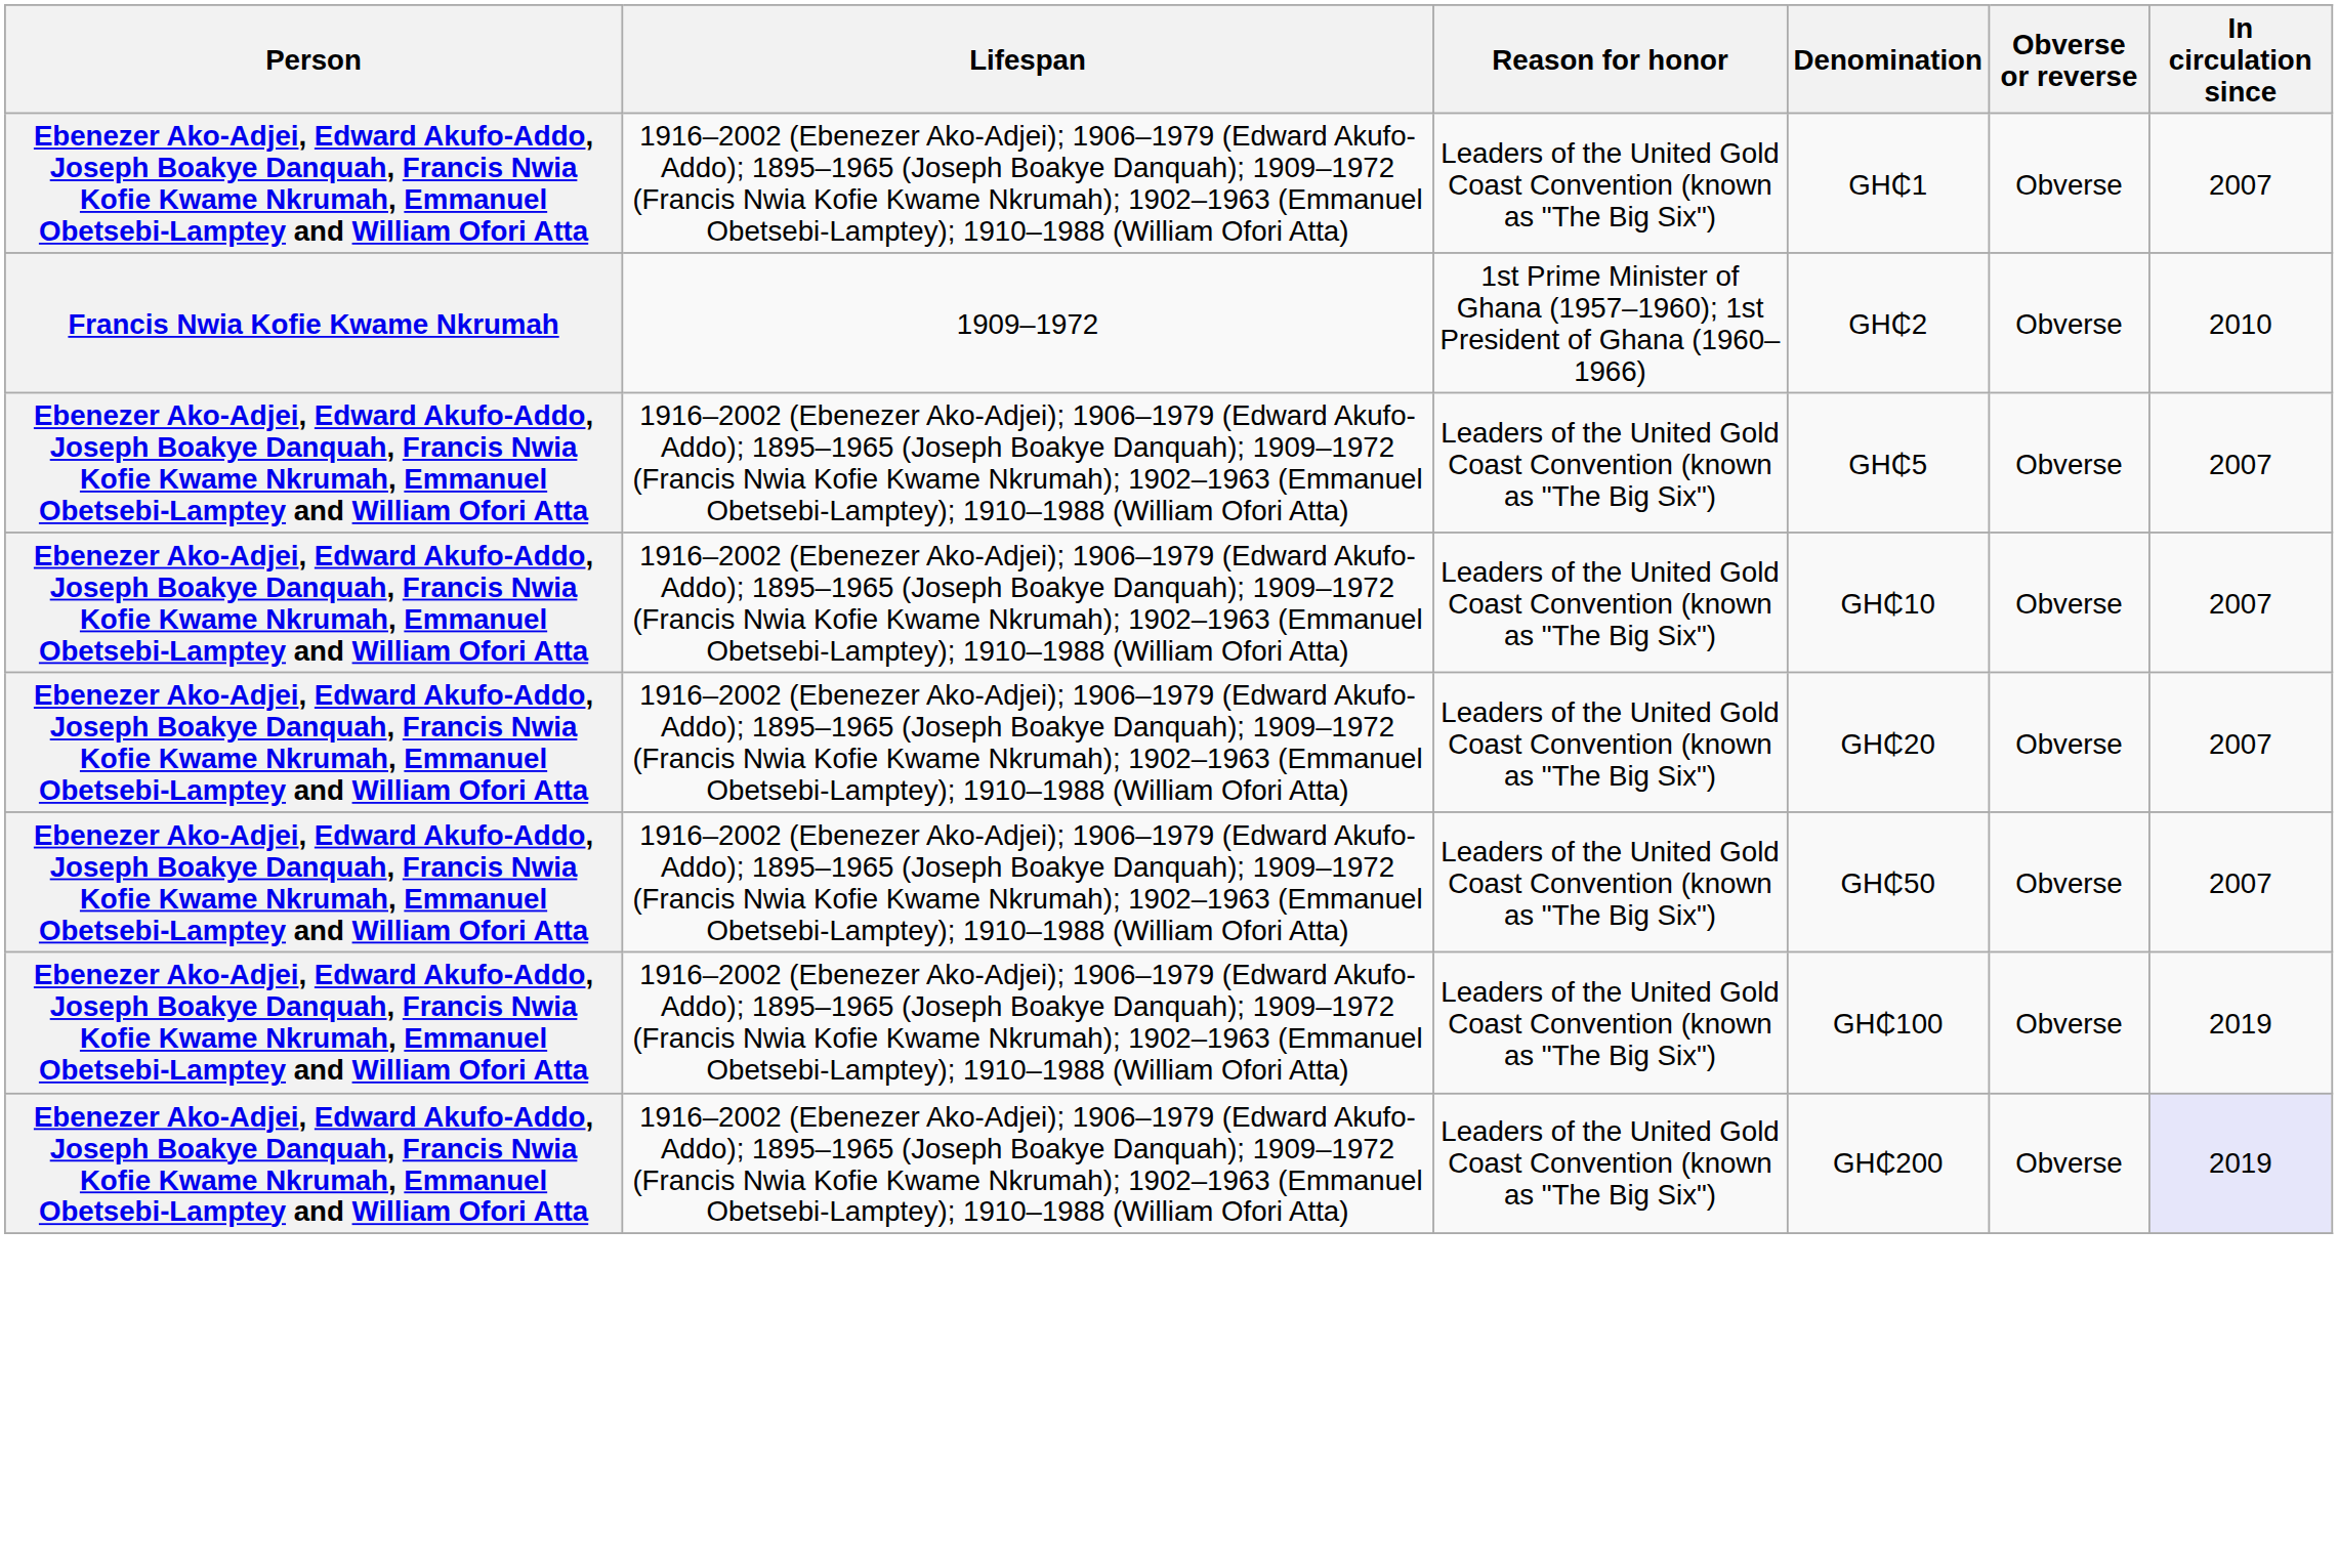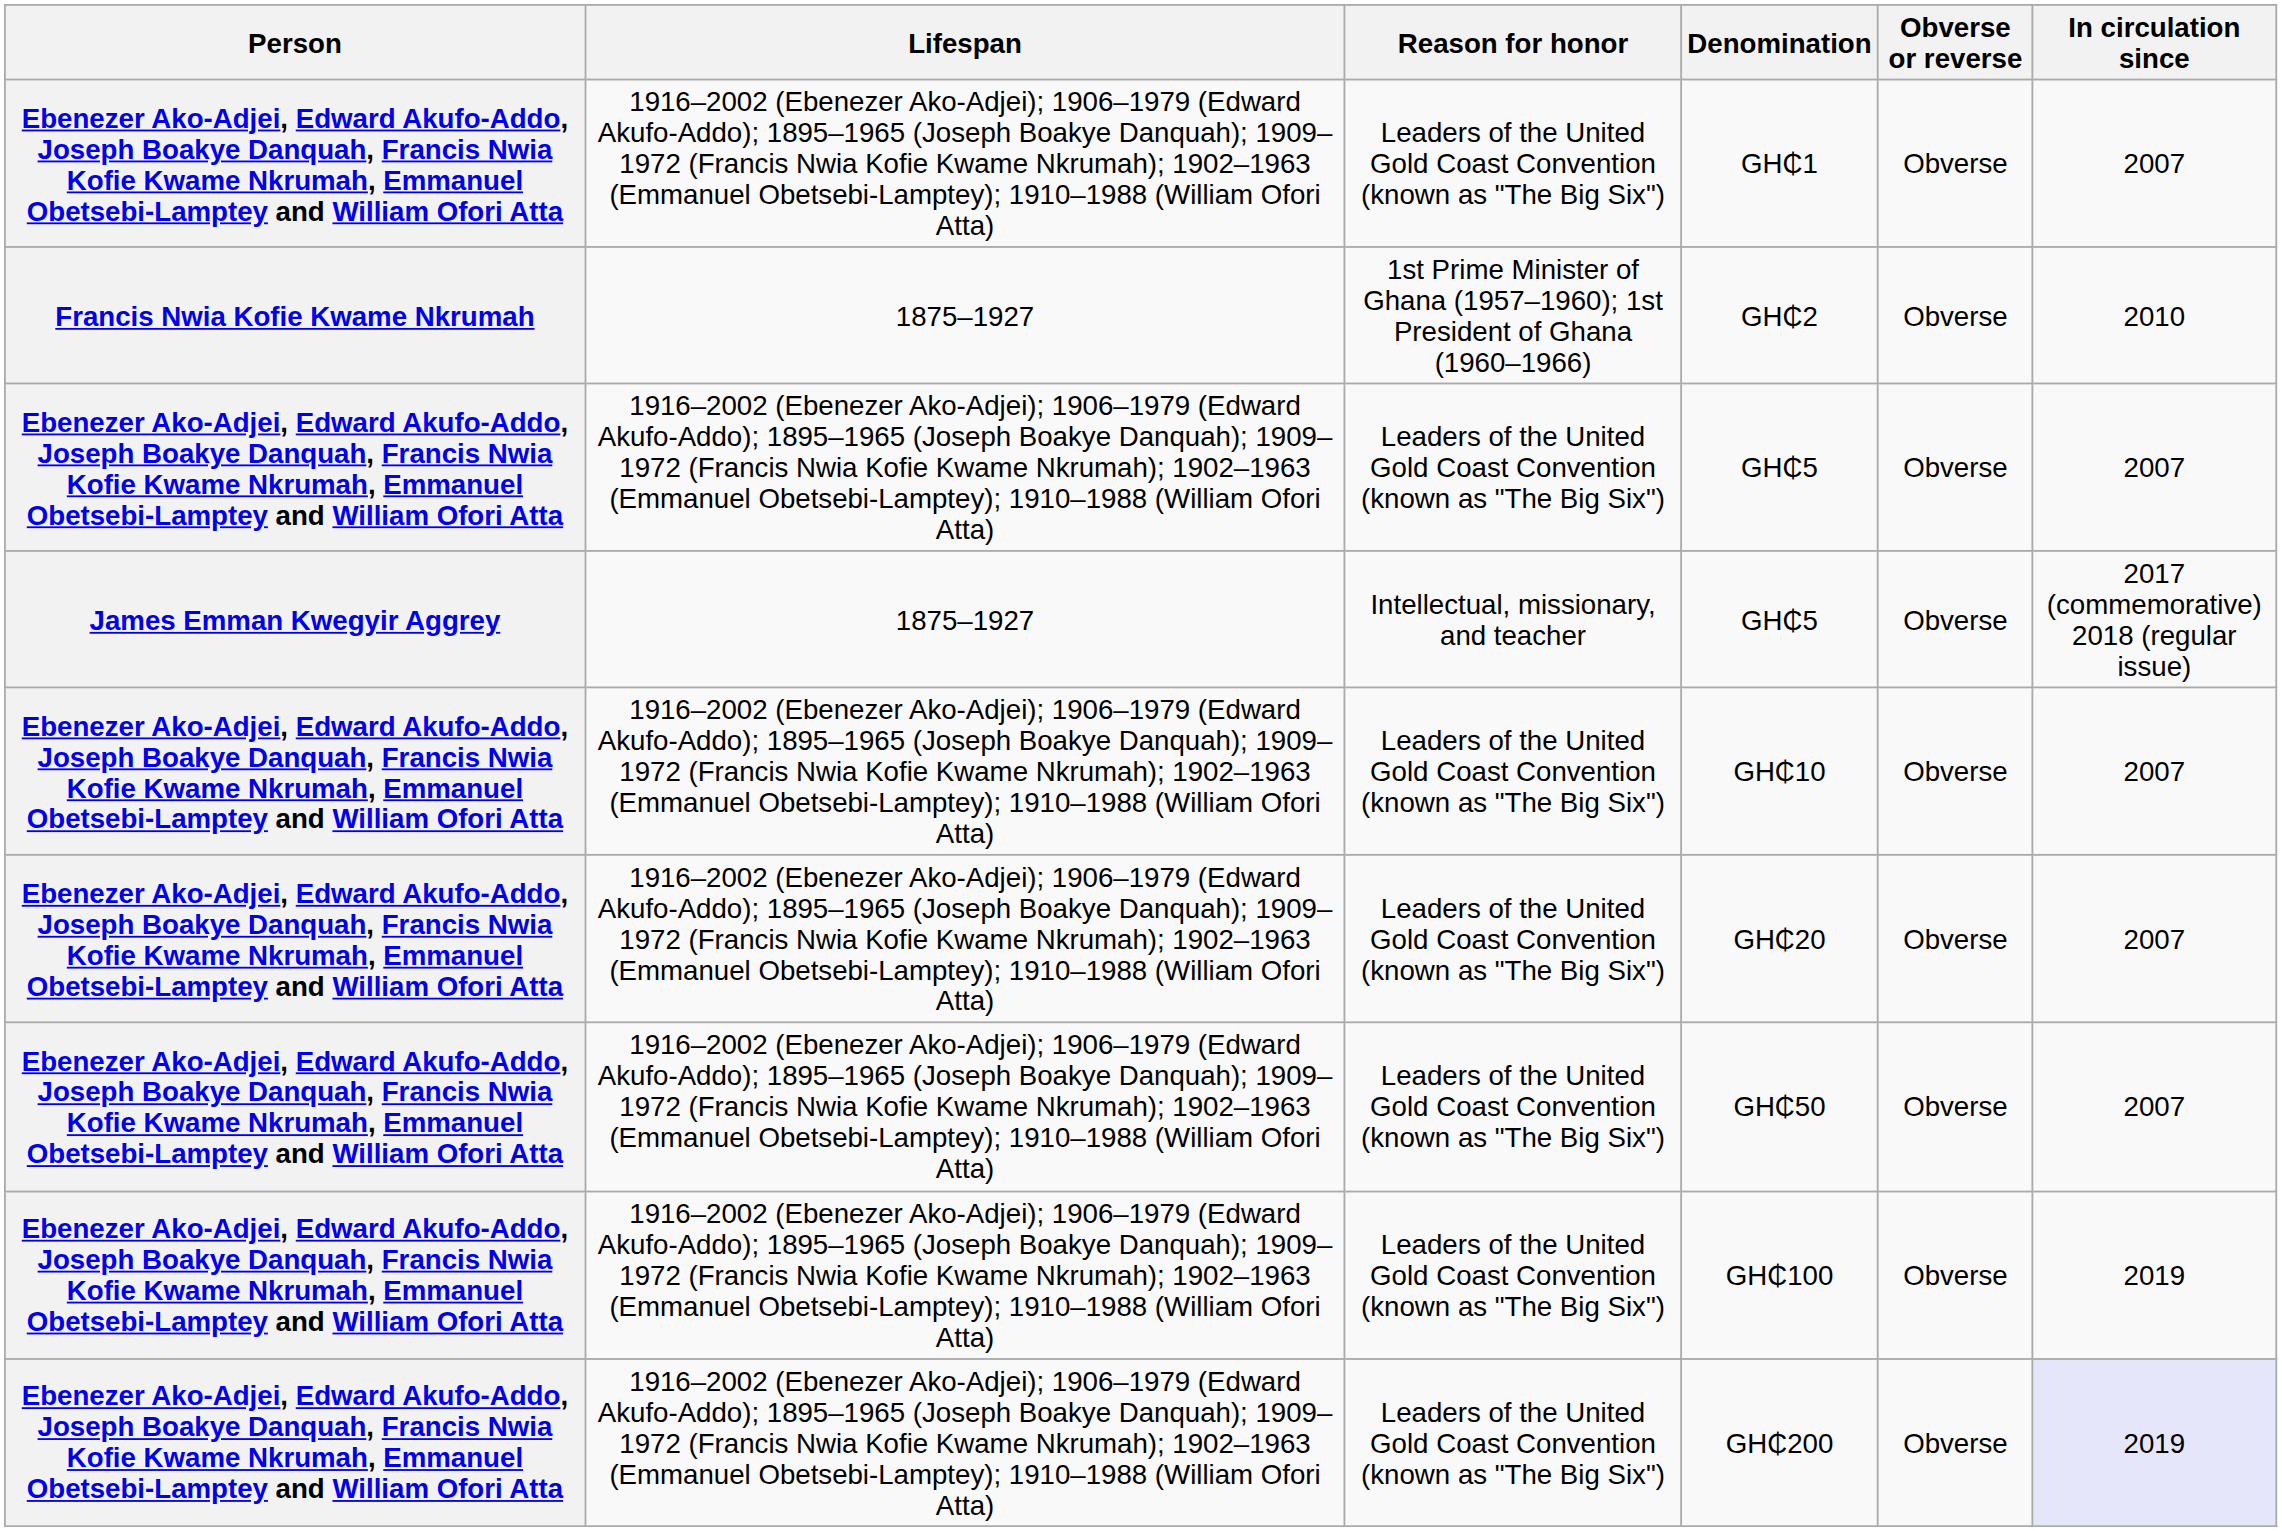 <table class="wikitable" style="font-size: 95%; text-align:center;">
 <tr>
 <th>Person</th>
 <th>Lifespan</th>
 <th>Reason for honor</th>
 <th>Denomination</th>
 <th>Obverse or reverse</th>
 <th>In circulation since</th>
 </tr>
 <tr>
 <th><a href='#'>Ebenezer Ako-Adjei</a>, <a href='#'>Edward Akufo-Addo</a>, <a href='#'>Joseph Boakye Danquah</a>, <a href='#'>Francis Nwia Kofie Kwame Nkrumah</a>, <a href='#'>Emmanuel Obetsebi-Lamptey</a> and <a href='#'>William Ofori Atta</a></th>
 <td>1916–2002 (Ebenezer Ako-Adjei); 1906–1979 (Edward Akufo-Addo); 1895–1965 (Joseph Boakye Danquah); 1909–1972 (Francis Nwia Kofie Kwame Nkrumah); 1902–1963 (Emmanuel Obetsebi-Lamptey); 1910–1988 (William Ofori Atta)</td>
 <td>Leaders of the United Gold Coast Convention (known as "The Big Six")</td>
 <td>GH₵1</td>
 <td>Obverse</td>
 <td>2007</td>
 </tr>
 <tr>
 <th><a href='#'>Francis Nwia Kofie Kwame Nkrumah</a></th>
-<td>1909–1972</td>
+<td>1875–1927</td>
 <td>1st Prime Minister of Ghana (1957–1960); 1st President of Ghana (1960–1966)</td>
 <td>GH₵2</td>
 <td>Obverse</td>
 <td>2010</td>
 </tr>
 <tr>
 <th><a href='#'>Ebenezer Ako-Adjei</a>, <a href='#'>Edward Akufo-Addo</a>, <a href='#'>Joseph Boakye Danquah</a>, <a href='#'>Francis Nwia Kofie Kwame Nkrumah</a>, <a href='#'>Emmanuel Obetsebi-Lamptey</a> and <a href='#'>William Ofori Atta</a></th>
 <td>1916–2002 (Ebenezer Ako-Adjei); 1906–1979 (Edward Akufo-Addo); 1895–1965 (Joseph Boakye Danquah); 1909–1972 (Francis Nwia Kofie Kwame Nkrumah); 1902–1963 (Emmanuel Obetsebi-Lamptey); 1910–1988 (William Ofori Atta)</td>
 <td>Leaders of the United Gold Coast Convention (known as "The Big Six")</td>
 <td>GH₵5</td>
 <td>Obverse</td>
 <td>2007</td>
+</tr>
+<tr>
+<th><a href='#'>James Emman Kwegyir Aggrey</a></th>
+<td>1875–1927</td>
+<td>Intellectual, missionary, and teacher</td>
+<td>GH₵5</td>
+<td>Obverse</td>
+<td>2017 (commemorative)<br>2018 (regular issue)</td>
 </tr>
 <tr>
 <th><a href='#'>Ebenezer Ako-Adjei</a>, <a href='#'>Edward Akufo-Addo</a>, <a href='#'>Joseph Boakye Danquah</a>, <a href='#'>Francis Nwia Kofie Kwame Nkrumah</a>, <a href='#'>Emmanuel Obetsebi-Lamptey</a> and <a href='#'>William Ofori Atta</a></th>
 <td>1916–2002 (Ebenezer Ako-Adjei); 1906–1979 (Edward Akufo-Addo); 1895–1965 (Joseph Boakye Danquah); 1909–1972 (Francis Nwia Kofie Kwame Nkrumah); 1902–1963 (Emmanuel Obetsebi-Lamptey); 1910–1988 (William Ofori Atta)</td>
 <td>Leaders of the United Gold Coast Convention (known as "The Big Six")</td>
 <td>GH₵10</td>
 <td>Obverse</td>
 <td>2007</td>
 </tr>
 <tr>
 <th><a href='#'>Ebenezer Ako-Adjei</a>, <a href='#'>Edward Akufo-Addo</a>, <a href='#'>Joseph Boakye Danquah</a>, <a href='#'>Francis Nwia Kofie Kwame Nkrumah</a>, <a href='#'>Emmanuel Obetsebi-Lamptey</a> and <a href='#'>William Ofori Atta</a></th>
 <td>1916–2002 (Ebenezer Ako-Adjei); 1906–1979 (Edward Akufo-Addo); 1895–1965 (Joseph Boakye Danquah); 1909–1972 (Francis Nwia Kofie Kwame Nkrumah); 1902–1963 (Emmanuel Obetsebi-Lamptey); 1910–1988 (William Ofori Atta)</td>
 <td>Leaders of the United Gold Coast Convention (known as "The Big Six")</td>
 <td>GH₵20</td>
 <td>Obverse</td>
 <td>2007</td>
 </tr>
 <tr>
 <th><a href='#'>Ebenezer Ako-Adjei</a>, <a href='#'>Edward Akufo-Addo</a>, <a href='#'>Joseph Boakye Danquah</a>, <a href='#'>Francis Nwia Kofie Kwame Nkrumah</a>, <a href='#'>Emmanuel Obetsebi-Lamptey</a> and <a href='#'>William Ofori Atta</a></th>
 <td>1916–2002 (Ebenezer Ako-Adjei); 1906–1979 (Edward Akufo-Addo); 1895–1965 (Joseph Boakye Danquah); 1909–1972 (Francis Nwia Kofie Kwame Nkrumah); 1902–1963 (Emmanuel Obetsebi-Lamptey); 1910–1988 (William Ofori Atta)</td>
 <td>Leaders of the United Gold Coast Convention (known as "The Big Six")</td>
 <td>GH₵50</td>
 <td>Obverse</td>
 <td>2007</td>
 </tr>
 <tr>
 <th><a href='#'>Ebenezer Ako-Adjei</a>, <a href='#'>Edward Akufo-Addo</a>, <a href='#'>Joseph Boakye Danquah</a>, <a href='#'>Francis Nwia Kofie Kwame Nkrumah</a>, <a href='#'>Emmanuel Obetsebi-Lamptey</a> and <a href='#'>William Ofori Atta</a></th>
 <td>1916–2002 (Ebenezer Ako-Adjei); 1906–1979 (Edward Akufo-Addo); 1895–1965 (Joseph Boakye Danquah); 1909–1972 (Francis Nwia Kofie Kwame Nkrumah); 1902–1963 (Emmanuel Obetsebi-Lamptey); 1910–1988 (William Ofori Atta)</td>
 <td>Leaders of the United Gold Coast Convention (known as "The Big Six")</td>
 <td>GH₵100</td>
 <td>Obverse</td>
 <td>2019</td>
 </tr>
 <tr>
 <th><a href='#'>Ebenezer Ako-Adjei</a>, <a href='#'>Edward Akufo-Addo</a>, <a href='#'>Joseph Boakye Danquah</a>, <a href='#'>Francis Nwia Kofie Kwame Nkrumah</a>, <a href='#'>Emmanuel Obetsebi-Lamptey</a> and <a href='#'>William Ofori Atta</a></th>
 <td>1916–2002 (Ebenezer Ako-Adjei); 1906–1979 (Edward Akufo-Addo); 1895–1965 (Joseph Boakye Danquah); 1909–1972 (Francis Nwia Kofie Kwame Nkrumah); 1902–1963 (Emmanuel Obetsebi-Lamptey); 1910–1988 (William Ofori Atta)</td>
 <td>Leaders of the United Gold Coast Convention (known as "The Big Six")</td>
 <td>GH₵200</td>
 <td>Obverse</td>
 <td style="background: lavender;">2019</td>
 </tr>
 <tr>
 </tr>
 </table>
